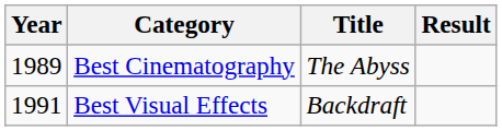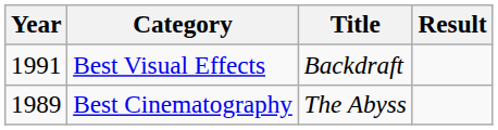 <table class="wikitable">
 <tr>
 <th>Year</th>
 <th>Category</th>
 <th>Title</th>
 <th>Result</th>
 </tr>
 <tr>
+<td>1991</td>
+<td><a href='#'>Best Visual Effects</a></td>
+<td><em>Backdraft</em></td>
+<td></td>
+</tr>
+<tr>
 <td>1989</td>
 <td><a href='#'>Best Cinematography</a></td>
 <td><em>The Abyss</em></td>
 <td></td>
 </tr>
-<tr>
-<td>1991</td>
-<td><a href='#'>Best Visual Effects</a></td>
-<td><em>Backdraft</em></td>
-<td></td>
-</tr>
 </table>
